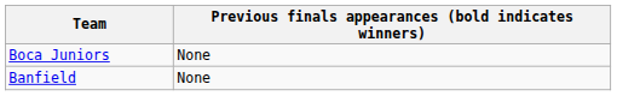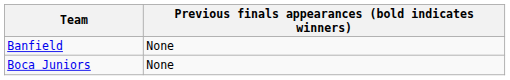 <table class="wikitable">
 <tr>
 <th width=150px>Team</th>
 <th width=400px>Previous finals appearances (bold indicates winners)</th>
 </tr>
 <tr>
+<td><a href='#'>Banfield</a></td>
+<td>None</td>
+</tr>
+<tr>
 <td><a href='#'>Boca Juniors</a></td>
 <td>None</td>
 </tr>
-<tr>
-<td><a href='#'>Banfield</a></td>
-<td>None</td>
-</tr>
 </table>
